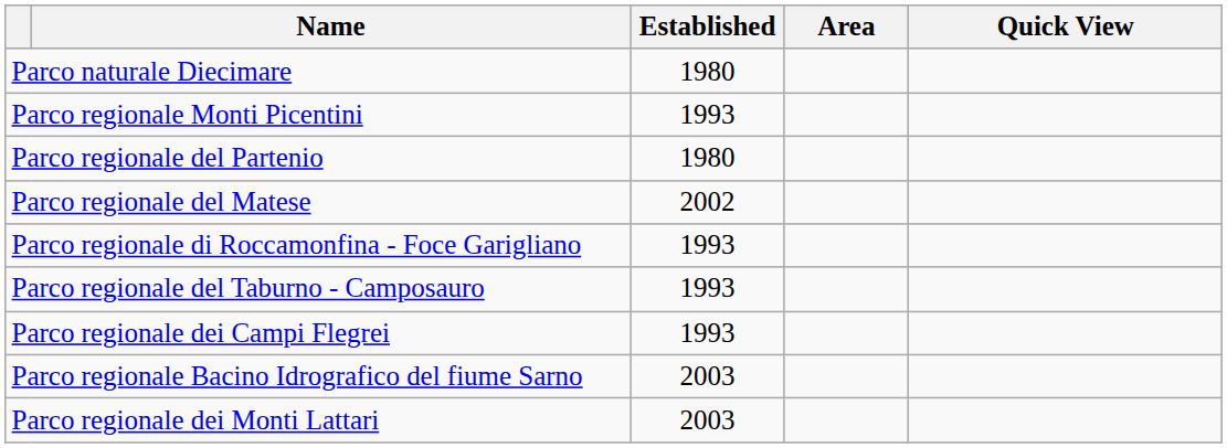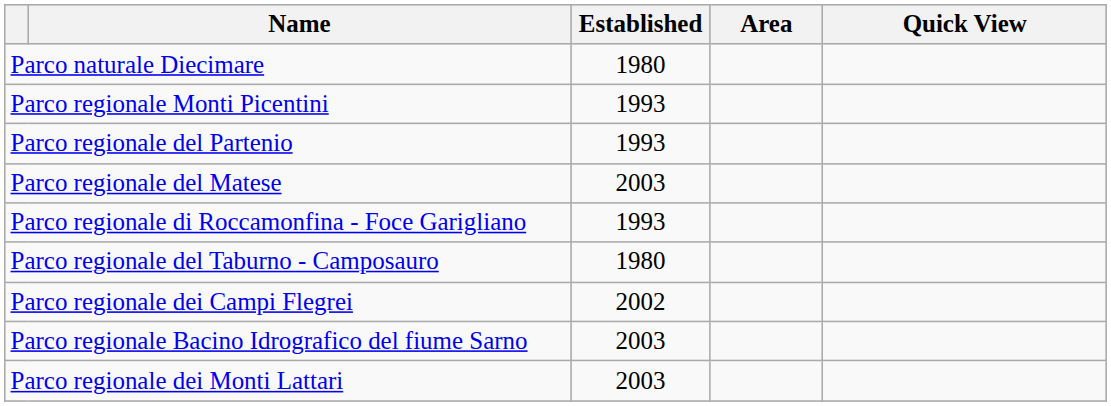 <table class="wikitable sortable" border="1" width="80%">
 <tr>
 <th style="width:2%" class="unsortable"></th>
 <th style="width:48%">Name</th>
 <th style="width:10%">Established</th>
 <th style="width:10%">Area</th>
 <th style="width:25%" class="unsortable">Quick View</th>
 </tr>
 <tr>
 <td colspan="2"><a href='#'>Parco naturale Diecimare</a></td>
 <td align="center">1980</td>
 <td align="center"></td>
 <td></td>
 </tr>
 <tr>
 <td colspan="2"><a href='#'>Parco regionale Monti Picentini</a></td>
 <td align="center">1993</td>
 <td align="center"></td>
 <td></td>
 </tr>
 <tr>
 <td colspan="2"><a href='#'>Parco regionale del Partenio</a></td>
-<td align="center">1980</td>
+<td align="center">1993</td>
 <td align="center"></td>
 <td></td>
 </tr>
 <tr>
 <td colspan="2"><a href='#'>Parco regionale del Matese</a></td>
-<td align="center">2002</td>
+<td align="center">2003</td>
 <td align="center"></td>
 <td></td>
 </tr>
 <tr>
 <td colspan="2"><a href='#'>Parco regionale di Roccamonfina - Foce Garigliano</a></td>
 <td align="center">1993</td>
 <td align="center"></td>
 <td></td>
 </tr>
 <tr>
 <td colspan="2"><a href='#'>Parco regionale del Taburno - Camposauro</a></td>
-<td align="center">1993</td>
+<td align="center">1980</td>
 <td align="center"></td>
 <td></td>
 </tr>
 <tr>
 <td colspan="2"><a href='#'>Parco regionale dei Campi Flegrei</a></td>
-<td align="center">1993</td>
+<td align="center">2002</td>
 <td align="center"></td>
 <td></td>
 </tr>
 <tr>
 <td colspan="2"><a href='#'>Parco regionale Bacino Idrografico del fiume Sarno</a></td>
 <td align="center">2003</td>
 <td align="center"></td>
 <td></td>
 </tr>
 <tr>
 <td colspan="2"><a href='#'>Parco regionale dei Monti Lattari</a></td>
 <td align="center">2003</td>
 <td align="center"></td>
 <td></td>
 </tr>
 </table>
